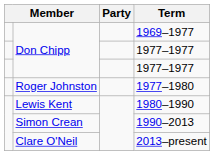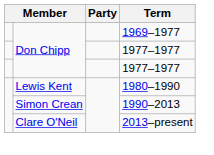 <table class="wikitable">
 <tr>
 <th colspan="2">Member</th>
 <th>Party</th>
 <th>Term</th>
 </tr>
 <tr>
 <td> </td>
 <td rowspan="3"><a href='#'>Don Chipp</a></td>
 <td></td>
 <td><a href='#'>1969</a>–1977</td>
 </tr>
 <tr>
 <td> </td>
 <td></td>
 <td>1977–1977</td>
 </tr>
 <tr>
 <td> </td>
 <td></td>
 <td>1977–1977</td>
 </tr>
 <tr>
-<td> </td>
-<td><a href='#'>Roger Johnston</a></td>
-<td></td>
-<td><a href='#'>1977</a>–1980</td>
-</tr>
-<tr>
 <td rowspan=3 > </td>
 <td><a href='#'>Lewis Kent</a></td>
 <td rowspan=3></td>
 <td><a href='#'>1980</a>–1990</td>
 </tr>
 <tr>
 <td><a href='#'>Simon Crean</a></td>
 <td><a href='#'>1990</a>–2013</td>
 </tr>
 <tr>
 <td><a href='#'>Clare O'Neil</a></td>
 <td><a href='#'>2013</a>–present</td>
 </tr>
 </table>
